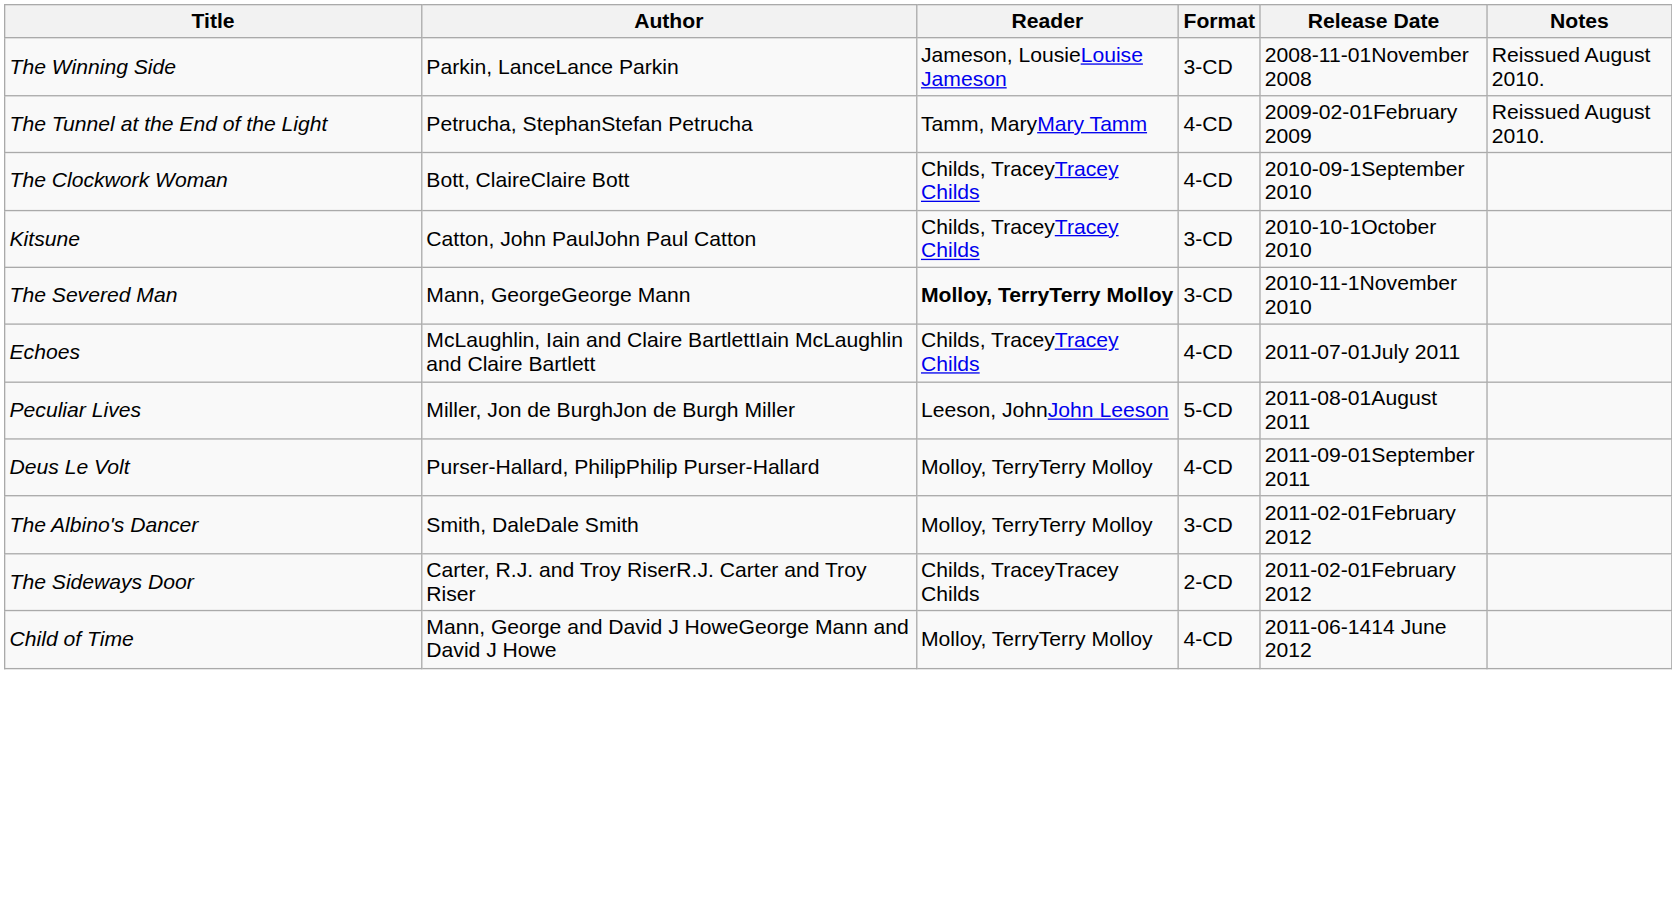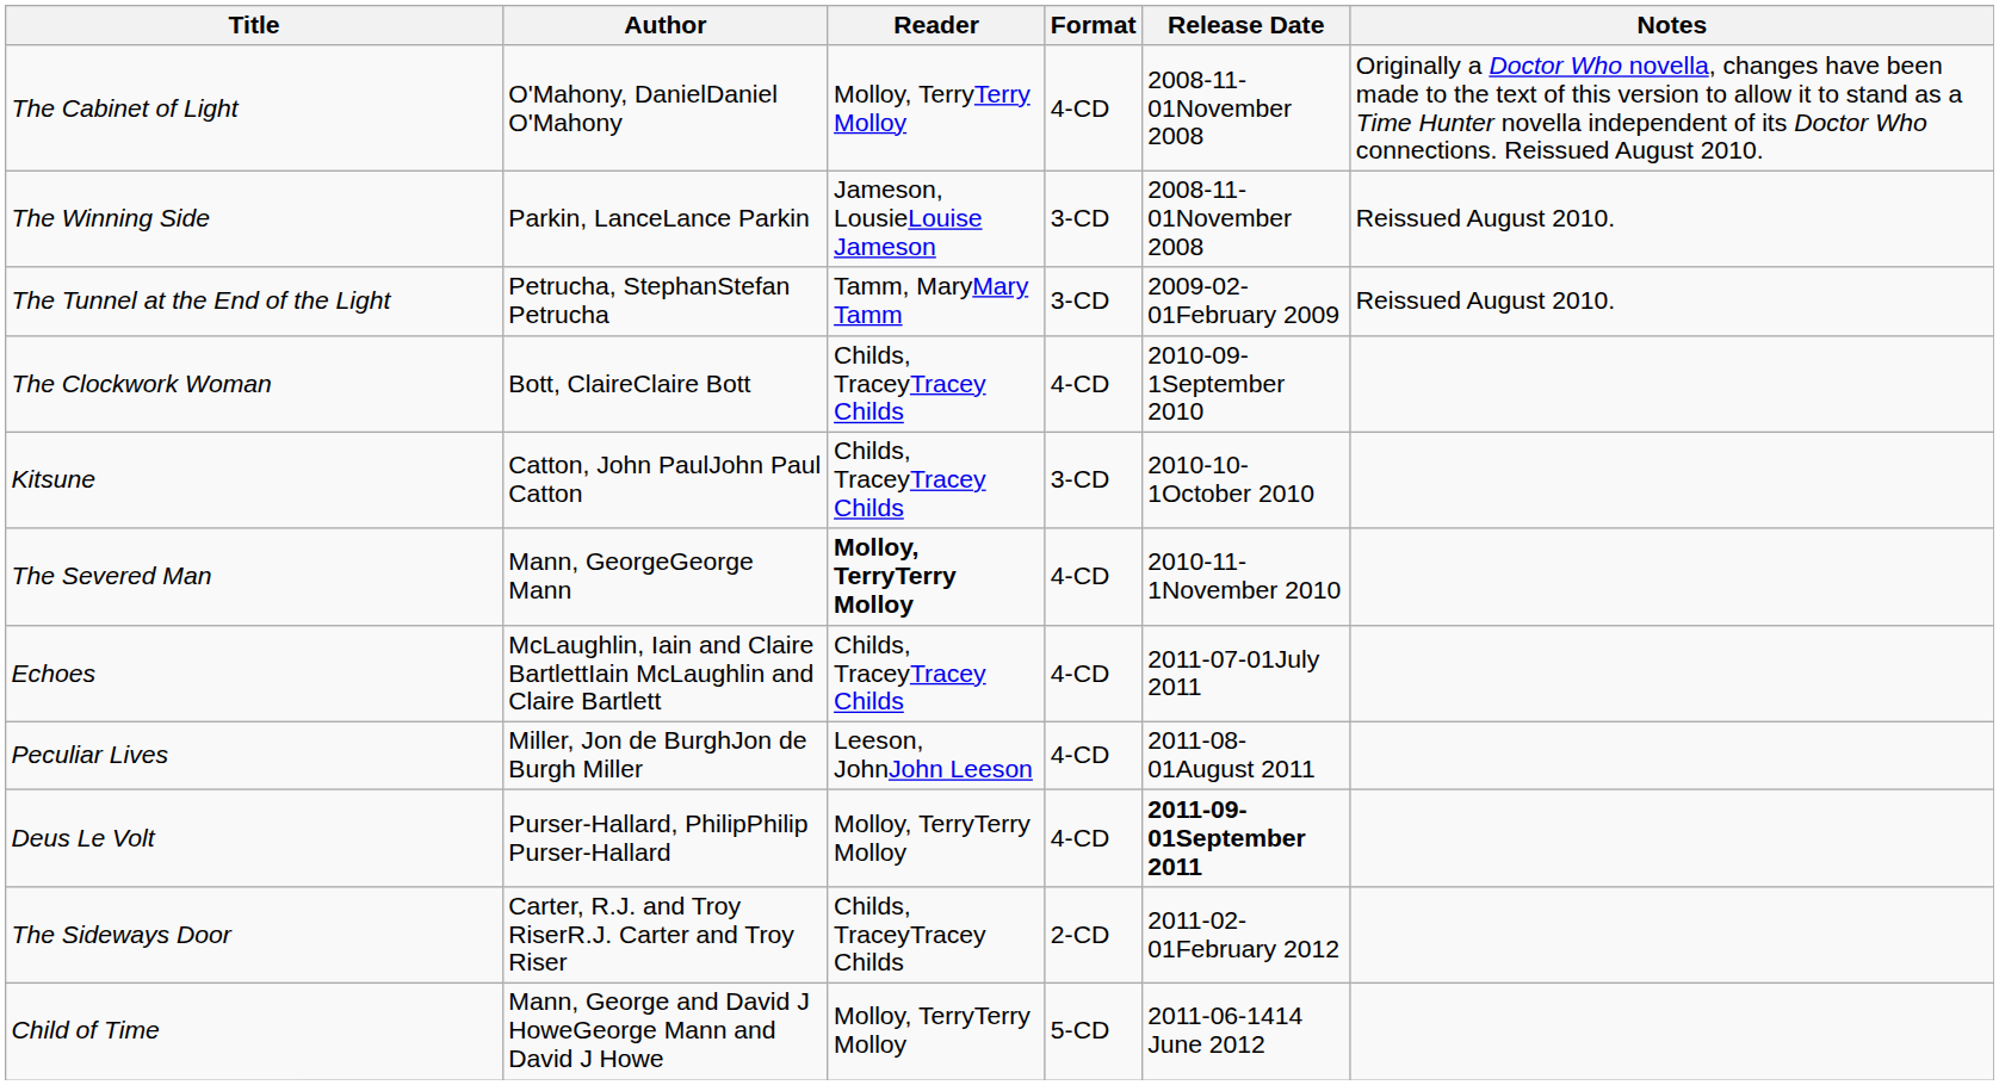 <table class="wikitable" style="width:100%;">
 <tr>
 <th style="width:25%;">Title</th>
 <th>Author</th>
 <th>Reader</th>
 <th>Format</th>
 <th>Release Date</th>
 <th class="unsortable">Notes</th>
+</tr>
+<tr>
+<td><em>The Cabinet of Light</em></td>
+<td><span>O'Mahony, Daniel</span>Daniel O'Mahony</td>
+<td><span>Molloy, Terry</span><a href='#'>Terry Molloy</a></td>
+<td>4-CD</td>
+<td><span>2008-11-01</span>November 2008</td>
+<td>Originally a <a href='#'><em>Doctor Who</em> novella</a>, changes have been made to the text of this version to allow it to stand as a <em>Time Hunter</em> novella independent of its <em>Doctor Who</em> connections. Reissued August 2010.</td>
 </tr>
 <tr>
 <td><em>The Winning Side</em></td>
 <td><span>Parkin, Lance</span>Lance Parkin</td>
 <td><span>Jameson, Lousie</span><a href='#'>Louise Jameson</a></td>
 <td>3-CD</td>
 <td><span>2008-11-01</span>November 2008</td>
 <td>Reissued August 2010.</td>
 </tr>
 <tr>
 <td><em>The Tunnel at the End of the Light</em></td>
 <td><span>Petrucha, Stephan</span>Stefan Petrucha</td>
 <td><span>Tamm, Mary</span><a href='#'>Mary Tamm</a></td>
-<td>4-CD</td>
+<td>3-CD</td>
 <td><span>2009-02-01</span>February 2009</td>
 <td>Reissued August 2010.</td>
 </tr>
 <tr>
 <td><em>The Clockwork Woman</em></td>
 <td><span>Bott, Claire</span>Claire Bott</td>
 <td><span>Childs, Tracey</span><a href='#'>Tracey Childs</a></td>
 <td>4-CD</td>
 <td><span>2010-09-1</span>September 2010</td>
 <td></td>
 </tr>
 <tr>
 <td><em>Kitsune</em></td>
 <td><span>Catton, John Paul</span>John Paul Catton</td>
 <td><span>Childs, Tracey</span><a href='#'>Tracey Childs</a></td>
 <td>3-CD</td>
 <td><span>2010-10-1</span>October 2010</td>
 <td></td>
 </tr>
 <tr>
 <td><em>The Severed Man</em></td>
 <td><span>Mann, George</span>George Mann</td>
 <td><strong><span>Molloy, Terry</span>Terry Molloy</strong></td>
-<td>3-CD</td>
+<td>4-CD</td>
 <td><span>2010-11-1</span>November 2010</td>
 <td></td>
 </tr>
 <tr>
 <td Echoes (Time Hunter)><em>Echoes</em></td>
 <td><span>McLaughlin, Iain and Claire Bartlett</span>Iain McLaughlin and Claire Bartlett</td>
 <td><span>Childs, Tracey</span><a href='#'>Tracey Childs</a></td>
 <td>4-CD</td>
 <td><span>2011-07-01</span>July 2011</td>
 <td></td>
 </tr>
 <tr>
 <td><em>Peculiar Lives</em></td>
 <td><span>Miller, Jon de Burgh</span>Jon de Burgh Miller</td>
 <td><span>Leeson, John</span><a href='#'>John Leeson</a></td>
-<td>5-CD</td>
+<td>4-CD</td>
 <td><span>2011-08-01</span>August 2011</td>
 <td></td>
 </tr>
 <tr>
 <td><em>Deus Le Volt</em></td>
 <td><span>Purser-Hallard, Philip</span>Philip Purser-Hallard</td>
 <td><span>Molloy, Terry</span>Terry Molloy</td>
 <td>4-CD</td>
-<td><span>2011-09-01</span>September 2011</td>
-<td></td>
-</tr>
-<tr>
-<td><em>The Albino's Dancer</em></td>
-<td><span>Smith, Dale</span>Dale Smith</td>
-<td><span>Molloy, Terry</span>Terry Molloy</td>
-<td>3-CD</td>
-<td><span>2011-02-01</span>February 2012</td>
+<td><strong><span>2011-09-01</span>September 2011</strong></td>
 <td></td>
 </tr>
 <tr>
 <td><em>The Sideways Door</em></td>
 <td><span>Carter, R.J. and Troy Riser</span>R.J. Carter and Troy Riser</td>
 <td><span>Childs, Tracey</span>Tracey Childs</td>
 <td>2-CD</td>
 <td><span>2011-02-01</span>February 2012</td>
 <td></td>
 </tr>
 <tr>
 <td><em>Child of Time</em></td>
 <td><span>Mann, George and David J Howe</span>George Mann and David J Howe</td>
 <td><span>Molloy, Terry</span>Terry Molloy</td>
-<td>4-CD</td>
+<td>5-CD</td>
 <td><span>2011-06-14</span>14 June 2012</td>
 <td></td>
 </tr>
 </table>
